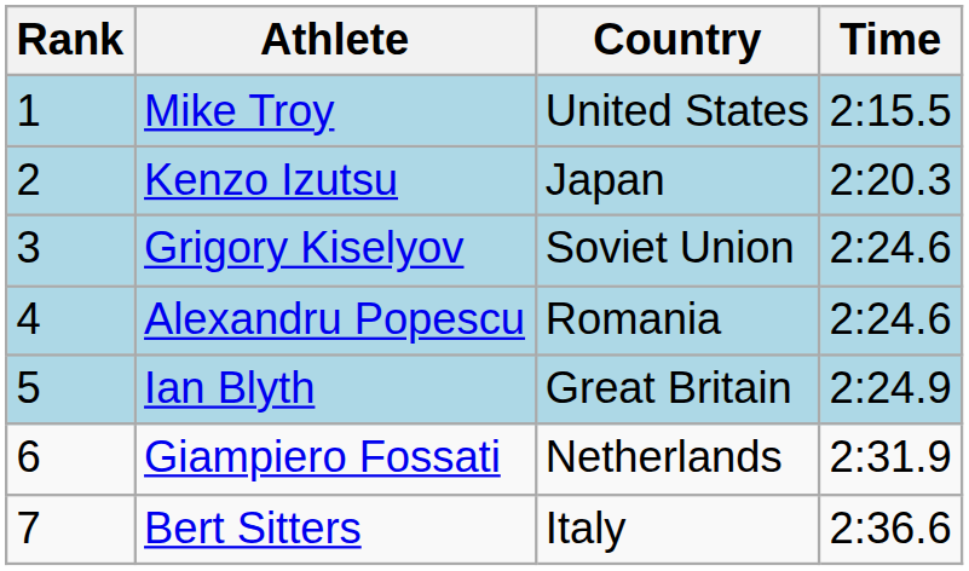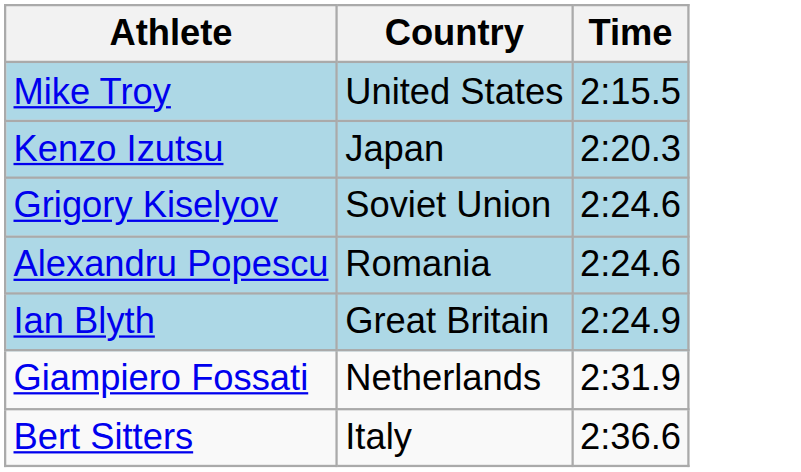 <table class="wikitable">
 <tr>
-<th>Rank</th>
 <th>Athlete</th>
 <th>Country</th>
 <th>Time</th>
 </tr>
 <tr bgcolor=lightblue>
-<td>1</td>
 <td><a href='#'>Mike Troy</a></td>
 <td>United States</td>
 <td>2:15.5</td>
 </tr>
 <tr bgcolor=lightblue>
-<td>2</td>
 <td><a href='#'>Kenzo Izutsu</a></td>
 <td>Japan</td>
 <td>2:20.3</td>
 </tr>
 <tr bgcolor=lightblue>
-<td>3</td>
 <td><a href='#'>Grigory Kiselyov</a></td>
 <td>Soviet Union</td>
 <td>2:24.6</td>
 </tr>
 <tr bgcolor=lightblue>
-<td>4</td>
 <td><a href='#'>Alexandru Popescu</a></td>
 <td>Romania</td>
 <td>2:24.6</td>
 </tr>
 <tr bgcolor=lightblue>
-<td>5</td>
 <td><a href='#'>Ian Blyth</a></td>
 <td>Great Britain</td>
 <td>2:24.9</td>
 </tr>
 <tr>
-<td>6</td>
 <td><a href='#'>Giampiero Fossati</a></td>
 <td>Netherlands</td>
 <td>2:31.9</td>
 </tr>
 <tr>
-<td>7</td>
 <td><a href='#'>Bert Sitters</a></td>
 <td>Italy</td>
 <td>2:36.6</td>
 </tr>
 </table>
